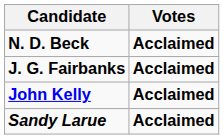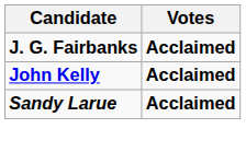 <table class="wikitable">
 <tr>
 <th>Candidate</th>
 <th>Votes</th>
-</tr>
-<tr>
-<td><strong>N. D. Beck</strong></td>
-<td><strong>Acclaimed</strong></td>
 </tr>
 <tr>
 <td><strong>J. G. Fairbanks</strong></td>
 <td><strong>Acclaimed</strong></td>
 </tr>
 <tr>
 <td><strong><a href='#'>John Kelly</a></strong></td>
 <td><strong>Acclaimed</strong></td>
 </tr>
 <tr>
 <td><strong><em>Sandy Larue</em></strong></td>
 <td><strong>Acclaimed</strong></td>
 </tr>
 </table>
